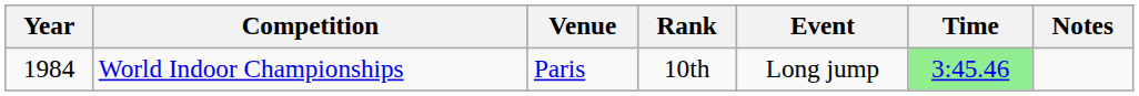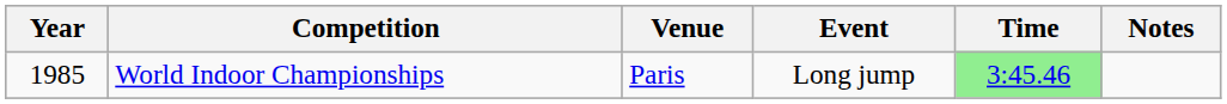 <table class="wikitable" width=50% style="font-size:90%; text-align:center;">
 <tr Gothenburg>
 <th>Year</th>
 <th>Competition</th>
 <th>Venue</th>
-<th>Rank</th>
 <th>Event</th>
 <th>Time</th>
 <th>Notes</th>
 </tr>
 <tr>
-<td>1984</td>
+<td>1985</td>
 <td align=left><a href='#'>World Indoor Championships</a></td>
 <td align=left> <a href='#'>Paris</a></td>
-<td>10th</td>
 <td>Long jump</td>
 <td style="background: lightgreen;"><a href='#'>3:45.46</a></td>
 <td></td>
 </tr>
 </table>
